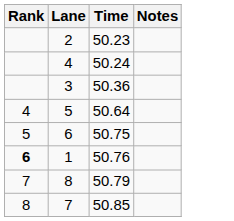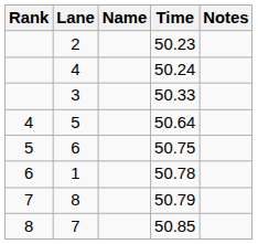 <table class="wikitable sortable" style="text-align:center">
 <tr>
 <th>Rank</th>
 <th>Lane</th>
+<th>Name</th>
 <th>Time</th>
 <th>Notes</th>
 </tr>
 <tr>
 <td></td>
 <td>2</td>
+<td align=left></td>
 <td>50.23</td>
 <td></td>
 </tr>
 <tr>
 <td></td>
 <td>4</td>
+<td align=left></td>
 <td>50.24</td>
 <td></td>
 </tr>
 <tr>
 <td></td>
 <td>3</td>
-<td>50.36</td>
+<td align=left></td>
+<td>50.33</td>
 <td></td>
 </tr>
 <tr>
 <td>4</td>
 <td>5</td>
+<td align=left></td>
 <td>50.64</td>
 <td></td>
 </tr>
 <tr>
 <td>5</td>
 <td>6</td>
+<td align=left></td>
 <td>50.75</td>
 <td></td>
 </tr>
 <tr>
-<td><strong>6</strong></td>
+<td>6</td>
 <td>1</td>
-<td>50.76</td>
+<td align=left></td>
+<td>50.78</td>
 <td></td>
 </tr>
 <tr>
 <td>7</td>
 <td>8</td>
+<td align=left></td>
 <td>50.79</td>
 <td></td>
 </tr>
 <tr>
 <td>8</td>
 <td>7</td>
+<td align=left></td>
 <td>50.85</td>
 <td></td>
 </tr>
 </table>
